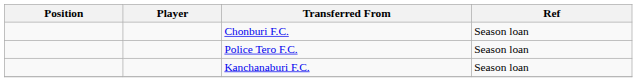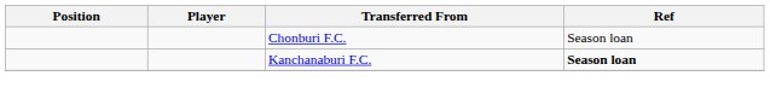 <table class="wikitable sortable" style="width:70%; text-align:center; font-size:100%; text-align:left;">
 <tr>
 <th>Position</th>
 <th>Player</th>
 <th>Transferred From</th>
 <th>Ref</th>
 </tr>
 <tr>
 <td></td>
 <td></td>
 <td> <a href='#'>Chonburi F.C.</a></td>
 <td>Season loan  </td>
 </tr>
 <tr>
 <td></td>
 <td></td>
-<td> <a href='#'>Police Tero F.C.</a></td>
-<td>Season loan  </td>
-</tr>
-<tr>
-<td></td>
-<td></td>
 <td> <a href='#'>Kanchanaburi F.C.</a></td>
-<td>Season loan  </td>
+<td><strong>Season loan  </strong></td>
 </tr>
 <tr>
 </tr>
 </table>
